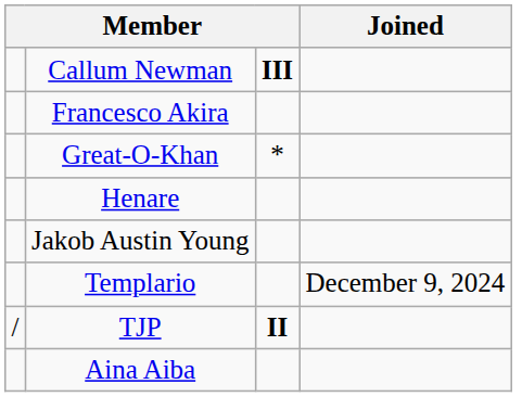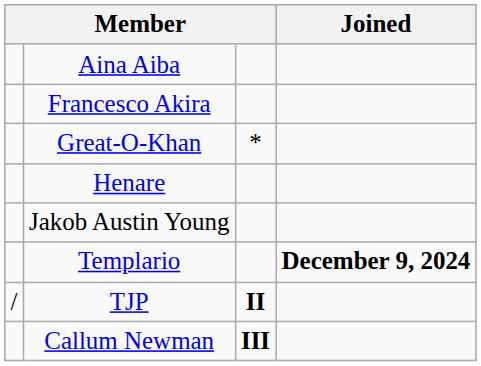 <table class="wikitable sortable" style="text-align:center;">
 <tr>
 <th colspan="3">Member</th>
 <th>Joined</th>
 </tr>
 <tr>
 <td></td>
-<td><a href='#'>Callum Newman</a></td>
-<td><strong>III</strong></td>
+<td><a href='#'>Aina Aiba</a></td>
+<td></td>
 <td></td>
 </tr>
 <tr>
 <td></td>
 <td><a href='#'>Francesco Akira</a></td>
 <td></td>
 <td></td>
 </tr>
 <tr>
 <td></td>
 <td><a href='#'>Great-O-Khan</a></td>
 <td>*</td>
 <td></td>
 </tr>
 <tr>
 <td></td>
 <td><a href='#'>Henare</a></td>
 <td></td>
 <td></td>
 </tr>
 <tr>
 <td></td>
 <td>Jakob Austin Young</td>
 <td></td>
 <td></td>
 </tr>
 <tr>
 <td></td>
 <td><a href='#'>Templario</a></td>
 <td></td>
-<td>December 9, 2024</td>
+<td><strong>December 9, 2024</strong></td>
 </tr>
 <tr>
 <td> / </td>
 <td><a href='#'>TJP</a></td>
 <td><strong>II</strong></td>
 <td></td>
 </tr>
 <tr>
 <td></td>
-<td><a href='#'>Aina Aiba</a></td>
-<td></td>
+<td><a href='#'>Callum Newman</a></td>
+<td><strong>III</strong></td>
 <td></td>
 </tr>
 </table>
